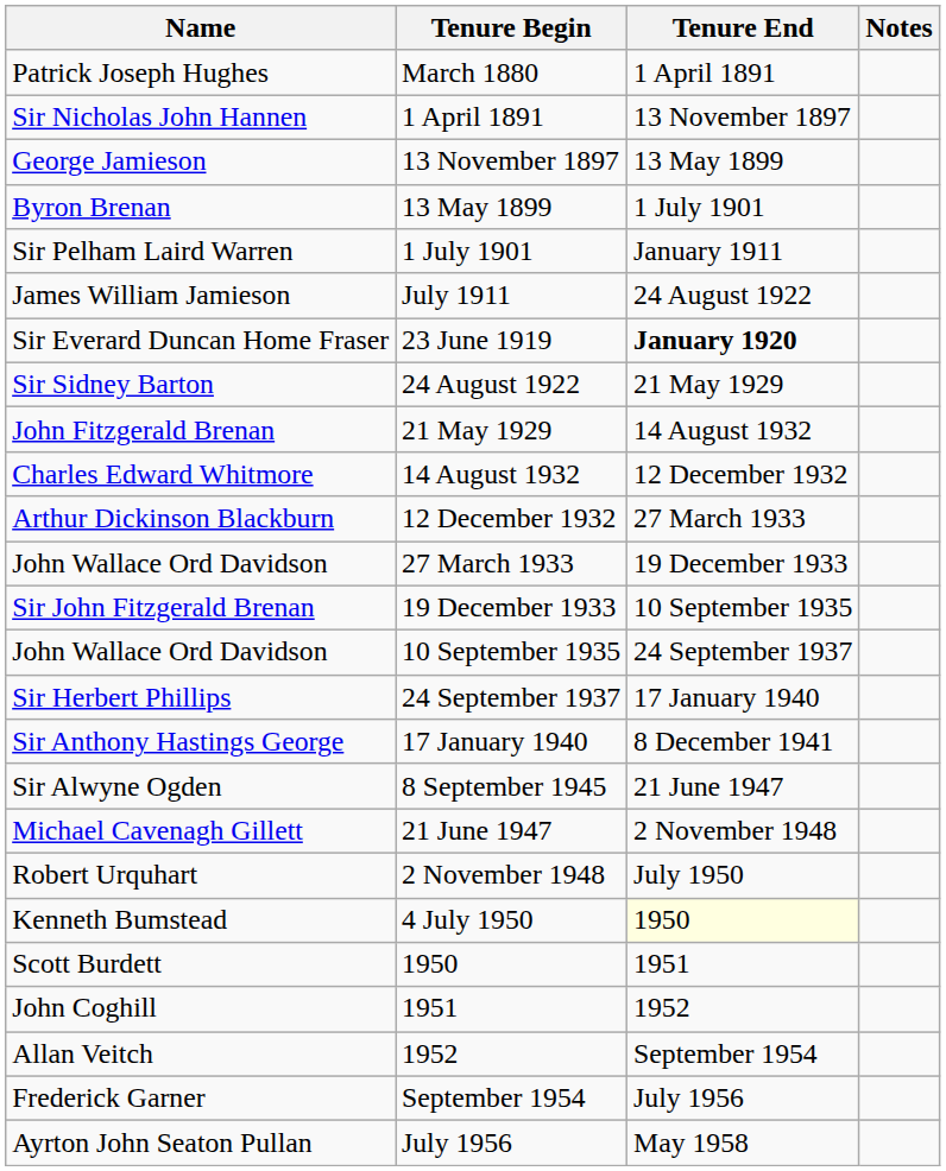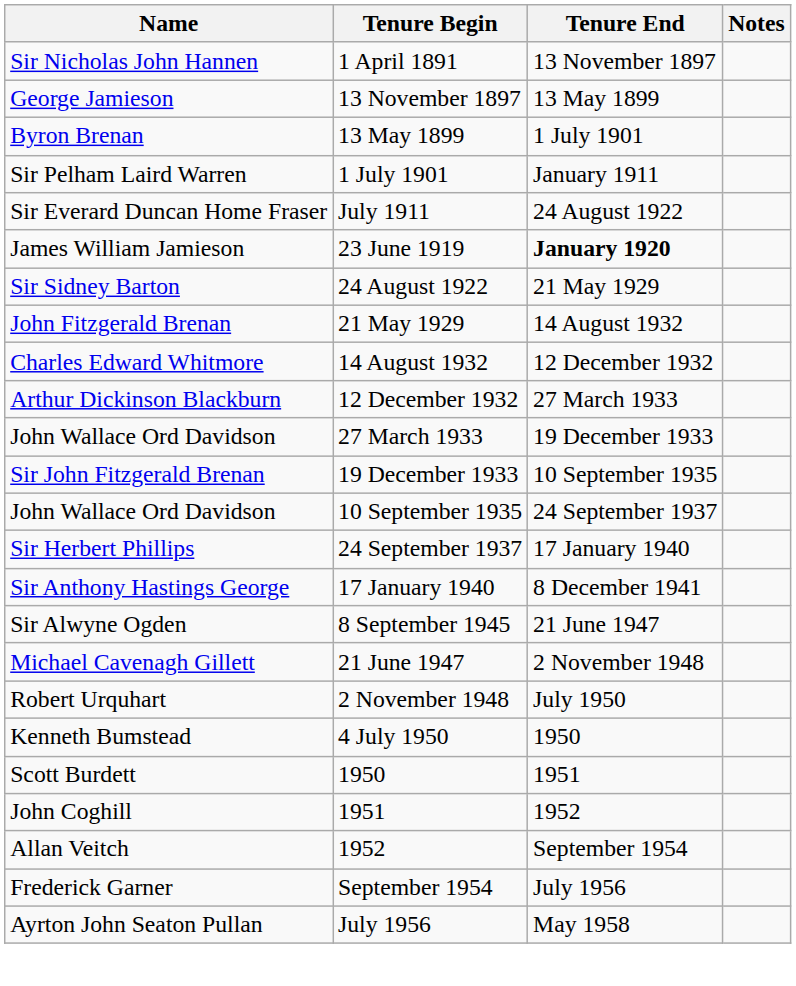 <table class="wikitable">
 <tr>
 <th>Name</th>
 <th>Tenure Begin</th>
 <th>Tenure End</th>
 <th>Notes</th>
-</tr>
-<tr>
-<td>Patrick Joseph Hughes</td>
-<td>March 1880</td>
-<td>1 April 1891</td>
-<td></td>
 </tr>
 <tr>
 <td><a href='#'>Sir Nicholas John Hannen</a></td>
 <td>1 April 1891</td>
 <td>13 November 1897</td>
 <td></td>
 </tr>
 <tr>
 <td><a href='#'>George Jamieson</a></td>
 <td>13 November 1897</td>
 <td>13 May 1899</td>
 <td></td>
 </tr>
 <tr>
 <td><a href='#'>Byron Brenan</a></td>
 <td>13 May 1899</td>
 <td>1 July 1901</td>
 <td></td>
 </tr>
 <tr>
 <td>Sir Pelham Laird Warren</td>
 <td>1 July 1901</td>
 <td>January 1911</td>
 <td></td>
 </tr>
 <tr>
-<td>James William Jamieson</td>
+<td>Sir Everard Duncan Home Fraser</td>
 <td>July 1911</td>
 <td>24 August 1922</td>
 <td></td>
 </tr>
 <tr>
-<td>Sir Everard Duncan Home Fraser</td>
+<td>James William Jamieson</td>
 <td>23 June 1919</td>
 <td><strong>January 1920</strong></td>
 <td></td>
 </tr>
 <tr>
 <td><a href='#'>Sir Sidney Barton</a></td>
 <td>24 August 1922</td>
 <td>21 May 1929</td>
 <td></td>
 </tr>
 <tr>
 <td><a href='#'>John Fitzgerald Brenan</a></td>
 <td>21 May 1929</td>
 <td>14 August 1932</td>
 <td></td>
 </tr>
 <tr>
 <td><a href='#'>Charles Edward Whitmore</a></td>
 <td>14 August 1932</td>
 <td>12 December 1932</td>
 <td></td>
 </tr>
 <tr>
 <td><a href='#'>Arthur Dickinson Blackburn</a></td>
 <td>12 December 1932</td>
 <td>27 March 1933</td>
 <td></td>
 </tr>
 <tr>
 <td>John Wallace Ord Davidson</td>
 <td>27 March 1933</td>
 <td>19 December 1933</td>
 <td></td>
 </tr>
 <tr>
 <td><a href='#'>Sir John Fitzgerald Brenan</a></td>
 <td>19 December 1933</td>
 <td>10 September 1935</td>
 <td></td>
 </tr>
 <tr>
 <td>John Wallace Ord Davidson</td>
 <td>10 September 1935</td>
 <td>24 September 1937</td>
 <td></td>
 </tr>
 <tr>
 <td><a href='#'>Sir Herbert Phillips</a></td>
 <td>24 September 1937</td>
 <td>17 January 1940</td>
 <td></td>
 </tr>
 <tr>
 <td><a href='#'>Sir Anthony Hastings George</a></td>
 <td>17 January 1940</td>
 <td>8 December 1941</td>
 <td></td>
 </tr>
 <tr>
 <td>Sir Alwyne Ogden</td>
 <td>8 September 1945</td>
 <td>21 June 1947</td>
 <td></td>
 </tr>
 <tr>
 <td><a href='#'>Michael Cavenagh Gillett</a></td>
 <td>21 June 1947</td>
 <td>2 November 1948</td>
 <td></td>
 </tr>
 <tr>
 <td>Robert Urquhart</td>
 <td>2 November 1948</td>
 <td>July 1950</td>
 <td></td>
 </tr>
 <tr>
 <td>Kenneth Bumstead</td>
 <td>4 July 1950</td>
-<td style="background: lightyellow;">1950</td>
+<td>1950</td>
 <td></td>
 </tr>
 <tr>
 <td>Scott Burdett</td>
 <td>1950</td>
 <td>1951</td>
 <td></td>
 </tr>
 <tr>
 <td>John Coghill</td>
 <td>1951</td>
 <td>1952</td>
 <td></td>
 </tr>
 <tr>
 <td>Allan Veitch</td>
 <td>1952</td>
 <td>September 1954</td>
 <td></td>
 </tr>
 <tr>
 <td>Frederick Garner</td>
 <td>September 1954</td>
 <td>July 1956</td>
 <td></td>
 </tr>
 <tr>
 <td>Ayrton John Seaton Pullan</td>
 <td>July 1956</td>
 <td>May 1958</td>
 <td></td>
 </tr>
 </table>
